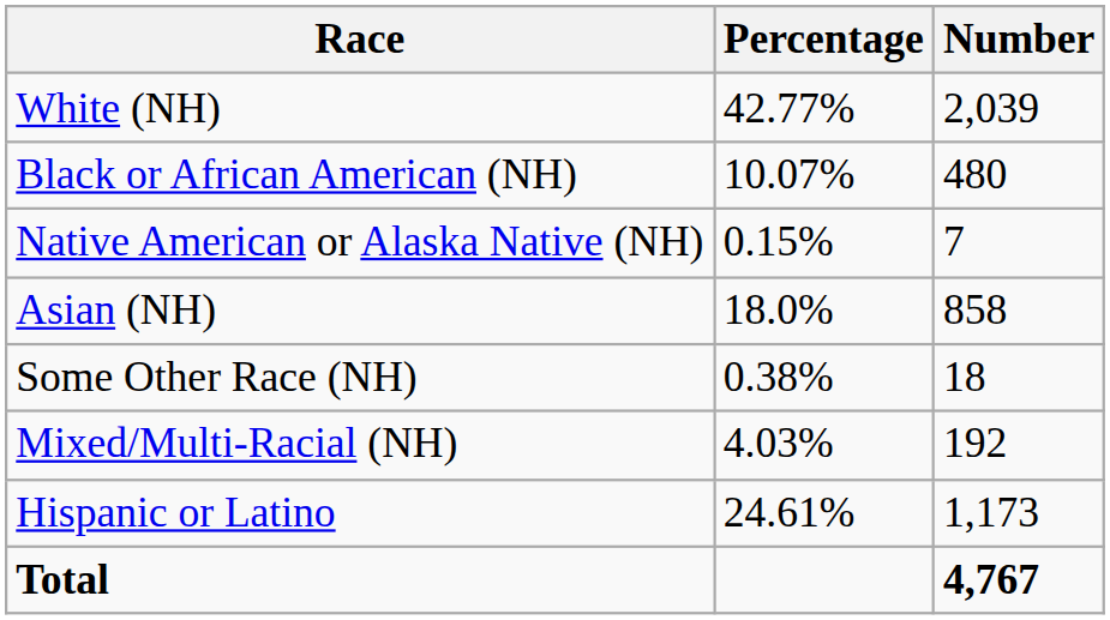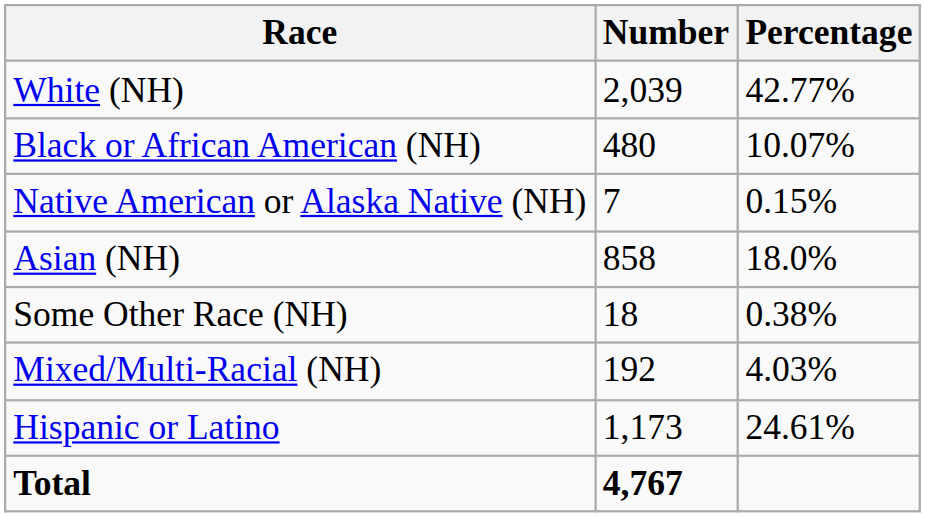 <table class="wikitable">
 <tr>
 <th>Race</th>
+<th>Number</th>
 <th>Percentage</th>
-<th>Number</th>
 </tr>
 <tr>
 <td><a href='#'>White</a> (NH)</td>
+<td>2,039</td>
 <td>42.77%</td>
-<td>2,039</td>
 </tr>
 <tr>
 <td><a href='#'>Black or African American</a> (NH)</td>
+<td>480</td>
 <td>10.07%</td>
-<td>480</td>
 </tr>
 <tr>
 <td><a href='#'>Native American</a> or <a href='#'>Alaska Native</a> (NH)</td>
+<td>7</td>
 <td>0.15%</td>
-<td>7</td>
 </tr>
 <tr>
 <td><a href='#'>Asian</a> (NH)</td>
+<td>858</td>
 <td>18.0%</td>
-<td>858</td>
 </tr>
 <tr>
 <td>Some Other Race (NH)</td>
+<td>18</td>
 <td>0.38%</td>
-<td>18</td>
 </tr>
 <tr>
 <td><a href='#'>Mixed/Multi-Racial</a> (NH)</td>
+<td>192</td>
 <td>4.03%</td>
-<td>192</td>
 </tr>
 <tr>
 <td><a href='#'>Hispanic or Latino</a></td>
+<td>1,173</td>
 <td>24.61%</td>
-<td>1,173</td>
 </tr>
 <tr>
 <td><strong>Total</strong></td>
+<td><strong>4,767</strong></td>
 <td></td>
-<td><strong>4,767</strong></td>
 </tr>
 </table>
